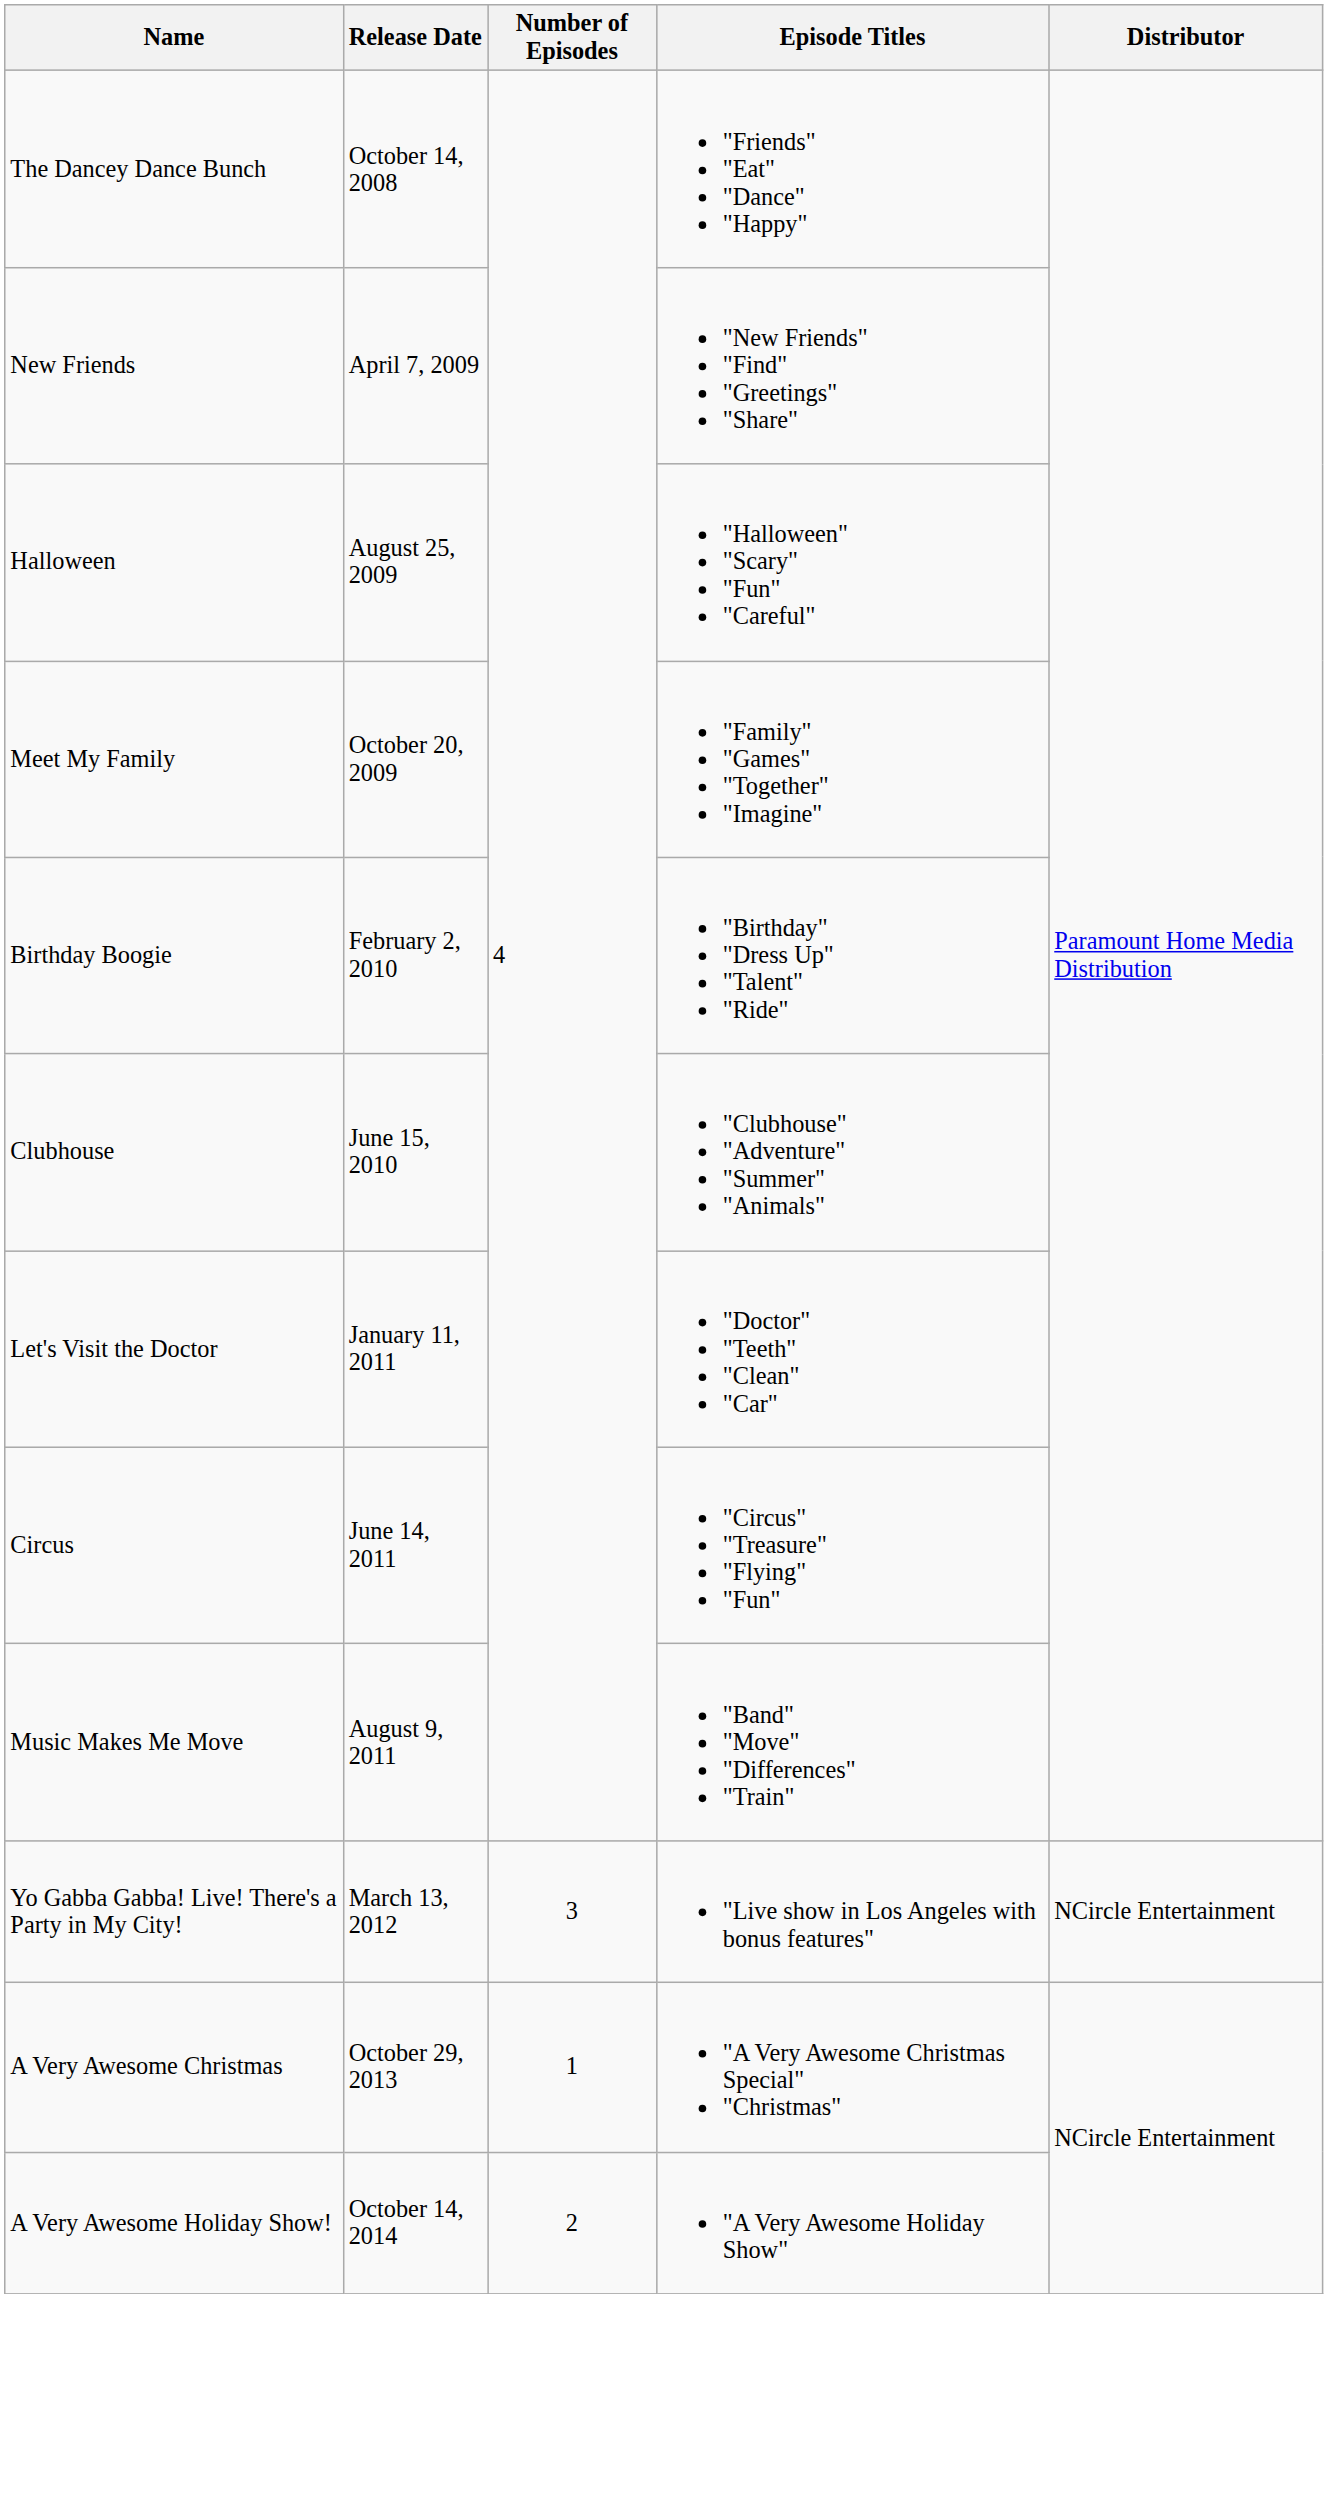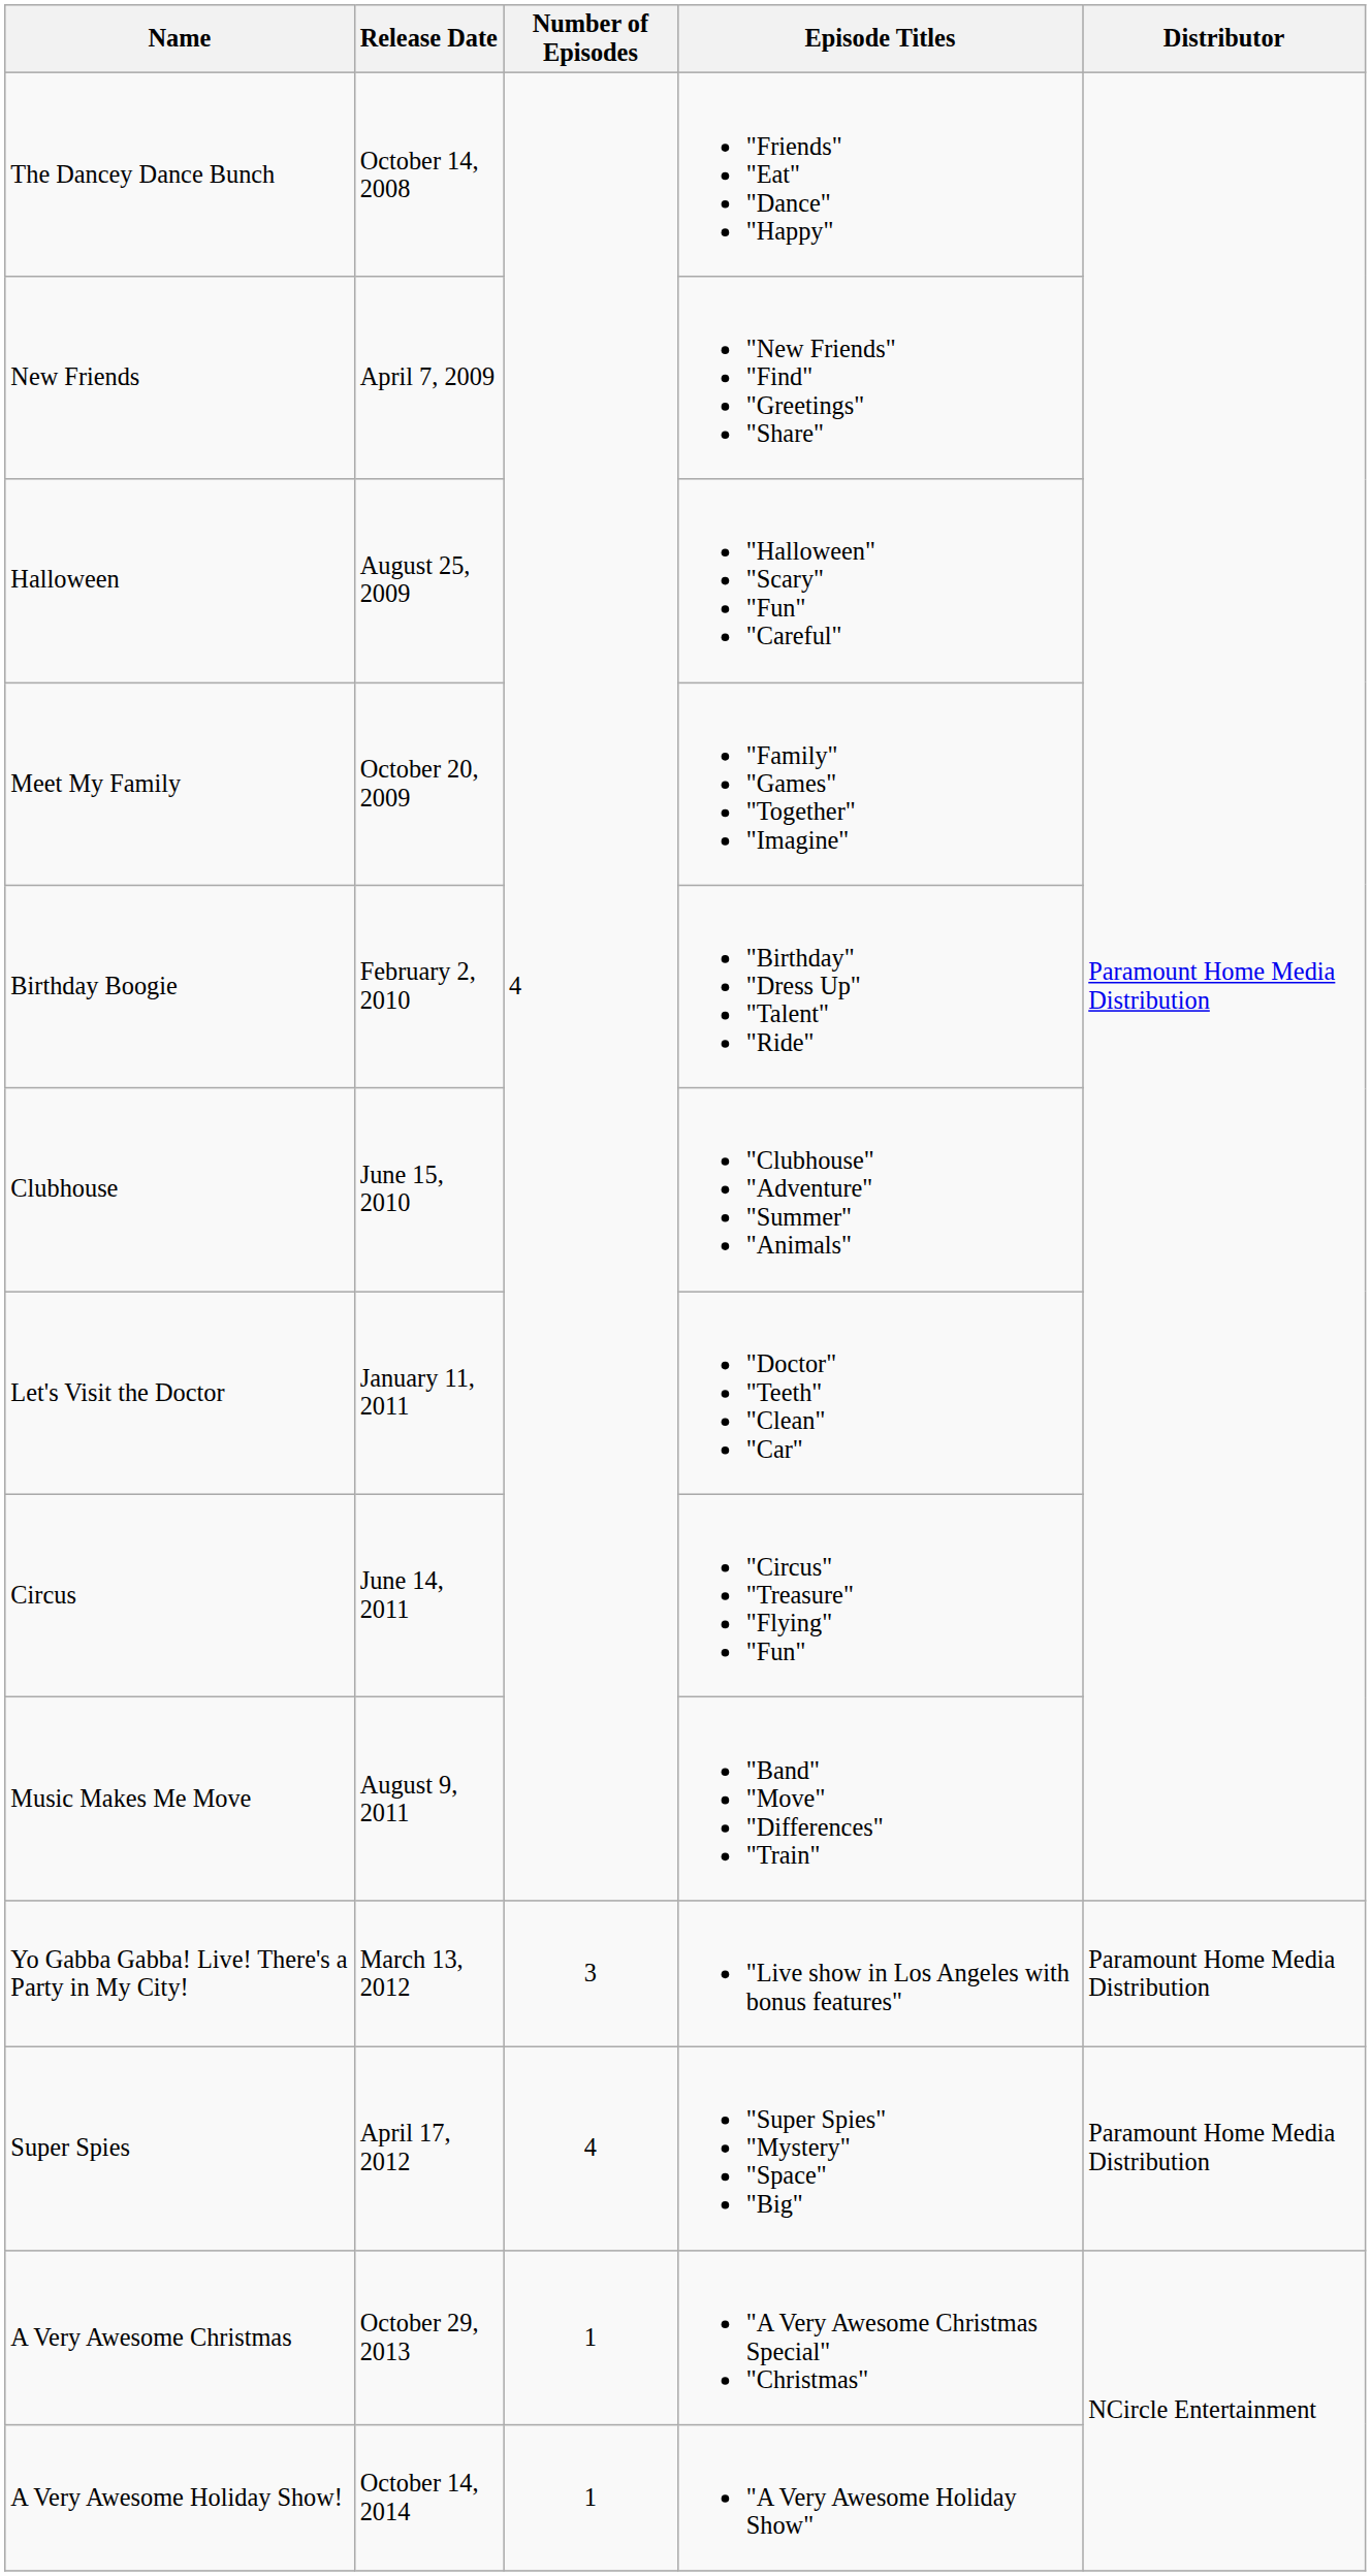 <table class="wikitable">
 <tr>
 <th>Name</th>
 <th>Release Date</th>
 <th>Number of Episodes</th>
 <th>Episode Titles</th>
 <th>Distributor</th>
 </tr>
 <tr>
 <td>The Dancey Dance Bunch</td>
 <td>October 14, 2008</td>
 <td rowspan="9">4</td>
 <td><br><ul><li>"Friends"</li><li>"Eat"</li><li>"Dance"</li><li>"Happy"</li></ul></td>
 <td rowspan="9"><a href='#'>Paramount Home Media Distribution</a></td>
 </tr>
 <tr>
 <td>New Friends</td>
 <td>April 7, 2009</td>
 <td><br><ul><li>"New Friends"</li><li>"Find"</li><li>"Greetings"</li><li>"Share"</li></ul></td>
 </tr>
 <tr>
 <td>Halloween</td>
 <td>August 25, 2009</td>
 <td><br><ul><li>"Halloween"</li><li>"Scary"</li><li>"Fun"</li><li>"Careful"</li></ul></td>
 </tr>
 <tr>
 <td>Meet My Family</td>
 <td>October 20, 2009</td>
 <td><br><ul><li>"Family"</li><li>"Games"</li><li>"Together"</li><li>"Imagine"</li></ul></td>
 </tr>
 <tr>
 <td>Birthday Boogie</td>
 <td>February 2, 2010</td>
 <td><br><ul><li>"Birthday"</li><li>"Dress Up"</li><li>"Talent"</li><li>"Ride"</li></ul></td>
 </tr>
 <tr>
 <td>Clubhouse</td>
 <td>June 15, 2010</td>
 <td><br><ul><li>"Clubhouse"</li><li>"Adventure"</li><li>"Summer"</li><li>"Animals"</li></ul></td>
 </tr>
 <tr>
 <td>Let's Visit the Doctor</td>
 <td>January 11, 2011</td>
 <td><br><ul><li>"Doctor"</li><li>"Teeth"</li><li>"Clean"</li><li>"Car"</li></ul></td>
 </tr>
 <tr>
 <td>Circus</td>
 <td>June 14, 2011</td>
 <td><br><ul><li>"Circus"</li><li>"Treasure"</li><li>"Flying"</li><li>"Fun"</li></ul></td>
 </tr>
 <tr>
 <td>Music Makes Me Move</td>
 <td>August 9, 2011</td>
 <td><br><ul><li>"Band"</li><li>"Move"</li><li>"Differences"</li><li>"Train"</li></ul></td>
 </tr>
 <tr>
 <td>Yo Gabba Gabba! Live! There's a Party in My City!</td>
 <td>March 13, 2012</td>
 <td align="center">3</td>
 <td><br><ul><li>"Live show in Los Angeles with bonus features"</li></ul></td>
-<td>NCircle Entertainment</td>
+<td>Paramount Home Media Distribution</td>
+</tr>
+<tr>
+<td>Super Spies</td>
+<td>April 17, 2012</td>
+<td align="center">4</td>
+<td><br><ul><li>"Super Spies"</li><li>"Mystery"</li><li>"Space"</li><li>"Big"</li></ul></td>
+<td>Paramount Home Media Distribution</td>
 </tr>
 <tr>
 <td>A Very Awesome Christmas</td>
 <td>October 29, 2013</td>
 <td align="center">1</td>
 <td><br><ul><li>"A Very Awesome Christmas Special"</li><li>"Christmas"</li></ul></td>
 <td rowspan="2">NCircle Entertainment</td>
 </tr>
 <tr>
 <td>A Very Awesome Holiday Show!</td>
 <td>October 14, 2014</td>
-<td align="center">2</td>
+<td align="center">1</td>
 <td><br><ul><li>"A Very Awesome Holiday Show"</li></ul></td>
 </tr>
 </table>
